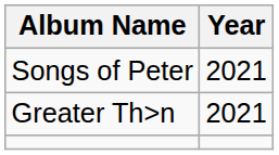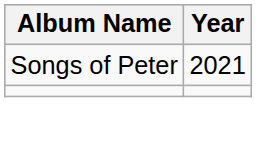 <table class="wikitable">
 <tr>
 <th>Album Name</th>
 <th>Year</th>
 </tr>
 <tr>
 <td>Songs of Peter</td>
 <td>2021</td>
 </tr>
 <tr>
-<td>Greater Th>n</td>
-<td>2021</td>
-</tr>
-<tr>
 <td></td>
 <td></td>
 </tr>
 </table>
